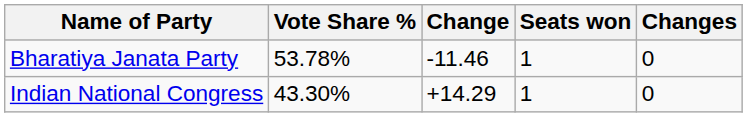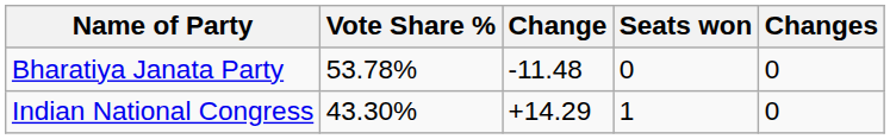 <table class="wikitable sortable">
 <tr>
 <th>Name of Party</th>
 <th>Vote Share %</th>
 <th>Change</th>
 <th>Seats won</th>
 <th>Changes</th>
 </tr>
 <tr>
 <td><a href='#'>Bharatiya Janata Party</a></td>
 <td>53.78%</td>
-<td>-11.46</td>
-<td>1</td>
+<td>-11.48</td>
+<td>0</td>
 <td>0</td>
 </tr>
 <tr>
 <td><a href='#'>Indian National Congress</a></td>
 <td>43.30%</td>
 <td>+14.29</td>
 <td>1</td>
 <td>0</td>
 </tr>
 </table>
